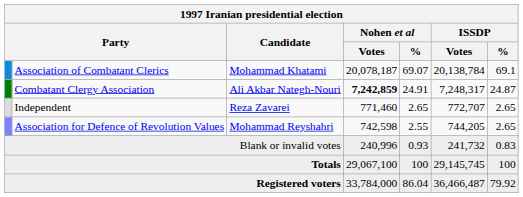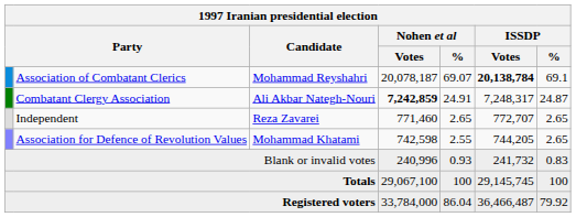 <table class="wikitable" style="font-size:95%;">
 <tr>
 <th colspan="8">1997 Iranian presidential election</th>
 </tr>
 <tr>
 <th rowspan="2" colspan="2">Party</th>
 <th rowspan="2">Candidate</th>
 <th colspan="2">Nohen <em>et al</em></th>
 <th colspan="2"><abbr>ISSDP</abbr></th>
 </tr>
 <tr>
 <th>Votes</th>
 <th>%</th>
 <th>Votes</th>
 <th>%</th>
 </tr>
 <tr>
 <th style="background:#098CDC; width:3px;"></th>
 <td><a href='#'>Association of Combatant Clerics</a></td>
-<td><a href='#'>Mohammad Khatami</a></td>
+<td><a href='#'>Mohammad Reyshahri</a></td>
 <td style="text-align:right;">20,078,187</td>
 <td style="text-align:right;">69.07</td>
-<td style="text-align:right;">20,138,784</td>
+<td style="text-align:right;"><strong>20,138,784</strong></td>
 <td style="text-align:right;">69.1</td>
 </tr>
 <tr>
 <th style="background:Green; width:3px;"></th>
 <td><a href='#'>Combatant Clergy Association</a></td>
 <td><a href='#'>Ali Akbar Nategh-Nouri</a></td>
 <td style="text-align:right;"><strong>7,242,859</strong></td>
 <td style="text-align:right;">24.91</td>
 <td style="text-align:right;">7,248,317</td>
 <td style="text-align:right;">24.87</td>
 </tr>
 <tr>
 <th style="background:#DDDDDD; width:3px;"></th>
 <td>Independent</td>
 <td><a href='#'>Reza Zavarei</a></td>
 <td style="text-align:right;">771,460</td>
 <td style="text-align:right;">2.65</td>
 <td style="text-align:right;">772,707</td>
 <td style="text-align:right;">2.65</td>
 </tr>
 <tr>
 <th style="background:#8080ff; width:3px;"></th>
 <td><a href='#'>Association for Defence of Revolution Values</a></td>
-<td><a href='#'>Mohammad Reyshahri</a></td>
+<td><a href='#'>Mohammad Khatami</a></td>
 <td style="text-align:right;">742,598</td>
 <td style="text-align:right;">2.55</td>
 <td style="text-align:right;">744,205</td>
 <td style="text-align:right;">2.65</td>
 </tr>
 <tr style="background:#eee">
 <td colspan="3" style="text-align:right;">Blank or invalid votes</td>
 <td style="text-align:right;">240,996</td>
 <td style="text-align:right;">0.93</td>
 <td style="text-align:right;">241,732</td>
 <td style="text-align:right;">0.83</td>
 </tr>
 <tr style="background:#eee">
 <td colspan="3" style="text-align:right;"><strong>Totals</strong></td>
 <td style="text-align:right;">29,067,100</td>
 <td style="text-align:right;">100</td>
 <td style="text-align:right;">29,145,745</td>
 <td style="text-align:right;">100</td>
 </tr>
 <tr style="background:#eee">
 <td colspan="3" style="text-align:right;"><strong>Registered voters</strong></td>
 <td style="text-align:right;">33,784,000</td>
 <td style="text-align:right;">86.04</td>
 <td style="text-align:right;">36,466,487</td>
 <td style="text-align:right;">79.92</td>
 </tr>
 </table>
